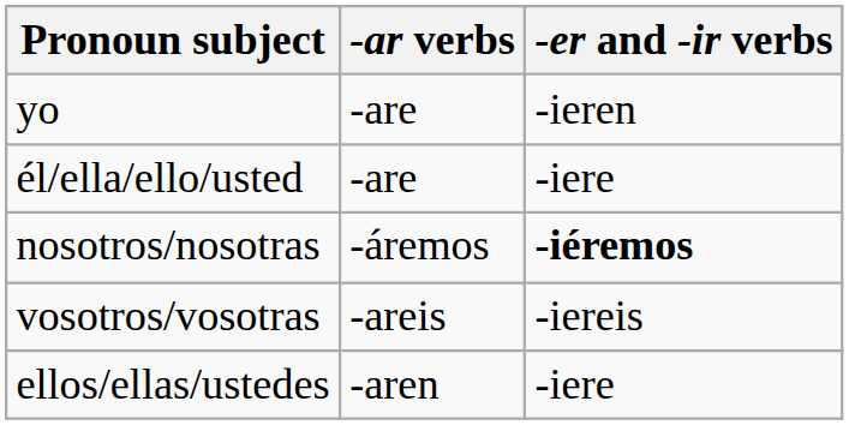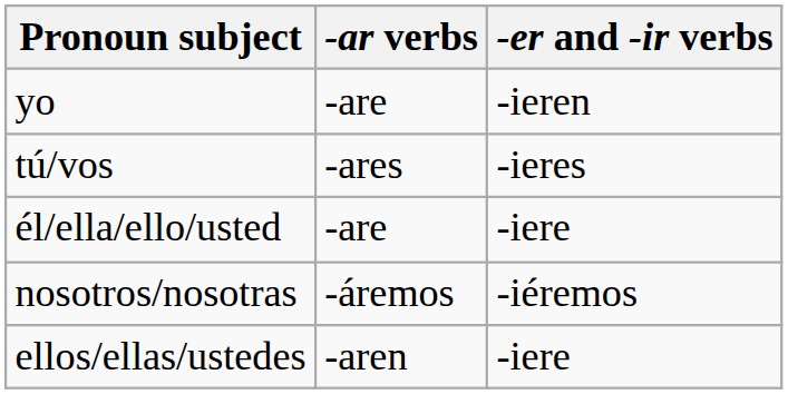 <table class="wikitable">
 <tr>
 <th>Pronoun subject</th>
 <th><em>-ar</em> verbs</th>
 <th><em>-er</em> and <em>-ir</em> verbs</th>
 </tr>
 <tr>
 <td>yo</td>
 <td>-are</td>
 <td>-ieren</td>
 </tr>
 <tr>
+<td>tú/vos</td>
+<td>-ares</td>
+<td>-ieres</td>
+</tr>
+<tr>
 <td>él/ella/ello/usted</td>
 <td>-are</td>
 <td>-iere</td>
 </tr>
 <tr>
 <td>nosotros/nosotras</td>
 <td>-áremos</td>
-<td><strong>-iéremos</strong></td>
-</tr>
-<tr>
-<td>vosotros/vosotras</td>
-<td>-areis</td>
-<td>-iereis</td>
+<td>-iéremos</td>
 </tr>
 <tr>
 <td>ellos/ellas/ustedes</td>
 <td>-aren</td>
 <td>-iere</td>
 </tr>
 </table>
